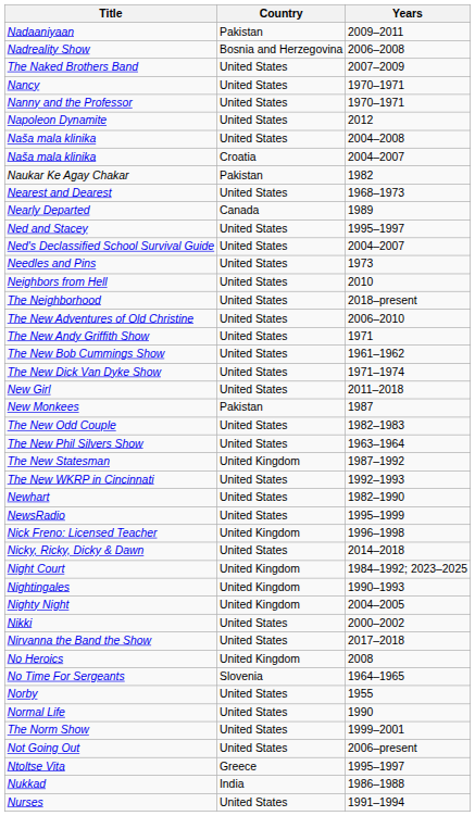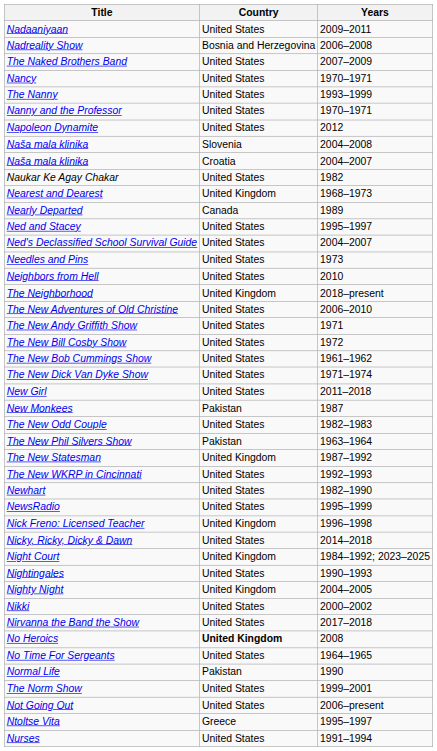 <table class="wikitable sortable">
 <tr>
 <th>Title</th>
 <th>Country</th>
 <th>Years</th>
 </tr>
 <tr>
 <td><em><a href='#'>Nadaaniyaan</a></em></td>
-<td>Pakistan</td>
+<td>United States</td>
 <td>2009–2011</td>
 </tr>
 <tr>
 <td><em><a href='#'>Nadreality Show</a></em></td>
 <td>Bosnia and Herzegovina</td>
 <td>2006–2008</td>
 </tr>
 <tr>
 <td><em><a href='#'>The Naked Brothers Band</a></em></td>
 <td>United States</td>
 <td>2007–2009</td>
 </tr>
 <tr>
 <td><em><a href='#'>Nancy</a></em></td>
 <td>United States</td>
 <td>1970–1971</td>
 </tr>
 <tr>
+<td><em><a href='#'>The Nanny</a></em></td>
+<td>United States</td>
+<td>1993–1999</td>
+</tr>
+<tr>
 <td><em><a href='#'>Nanny and the Professor</a></em></td>
 <td>United States</td>
 <td>1970–1971</td>
 </tr>
 <tr>
 <td><em><a href='#'>Napoleon Dynamite</a></em></td>
 <td>United States</td>
 <td>2012</td>
 </tr>
 <tr>
 <td><em><a href='#'>Naša mala klinika</a></em></td>
-<td>United States</td>
+<td>Slovenia</td>
 <td>2004–2008</td>
 </tr>
 <tr>
 <td><em><a href='#'>Naša mala klinika</a></em></td>
 <td>Croatia</td>
 <td>2004–2007</td>
 </tr>
 <tr>
 <td><em>Naukar Ke Agay Chakar</em></td>
-<td>Pakistan</td>
+<td>United States</td>
 <td>1982</td>
 </tr>
 <tr>
 <td><em><a href='#'>Nearest and Dearest</a></em></td>
-<td>United States</td>
+<td>United Kingdom</td>
 <td>1968–1973</td>
 </tr>
 <tr>
 <td><em><a href='#'>Nearly Departed</a></em></td>
 <td>Canada</td>
 <td>1989</td>
 </tr>
 <tr>
 <td><em><a href='#'>Ned and Stacey</a></em></td>
 <td>United States</td>
 <td>1995–1997</td>
 </tr>
 <tr>
 <td><em><a href='#'>Ned's Declassified School Survival Guide</a></em></td>
 <td>United States</td>
 <td>2004–2007</td>
 </tr>
 <tr>
 <td><em><a href='#'>Needles and Pins</a></em></td>
 <td>United States</td>
 <td>1973</td>
 </tr>
 <tr>
 <td><em><a href='#'>Neighbors from Hell</a></em></td>
 <td>United States</td>
 <td>2010</td>
 </tr>
 <tr>
 <td><em><a href='#'>The Neighborhood</a></em></td>
-<td>United States</td>
+<td>United Kingdom</td>
 <td>2018–present</td>
 </tr>
 <tr>
 <td><em><a href='#'>The New Adventures of Old Christine</a></em></td>
 <td>United States</td>
 <td>2006–2010</td>
 </tr>
 <tr>
 <td><em><a href='#'>The New Andy Griffith Show</a></em></td>
 <td>United States</td>
 <td>1971</td>
+</tr>
+<tr>
+<td><em><a href='#'>The New Bill Cosby Show</a></em></td>
+<td>United States</td>
+<td>1972</td>
 </tr>
 <tr>
 <td><em><a href='#'>The New Bob Cummings Show</a></em></td>
 <td>United States</td>
 <td>1961–1962</td>
 </tr>
 <tr>
 <td><em><a href='#'>The New Dick Van Dyke Show</a></em></td>
 <td>United States</td>
 <td>1971–1974</td>
 </tr>
 <tr>
 <td><em><a href='#'>New Girl</a></em></td>
 <td>United States</td>
 <td>2011–2018</td>
 </tr>
 <tr>
 <td><em><a href='#'>New Monkees</a></em></td>
 <td>Pakistan</td>
 <td>1987</td>
 </tr>
 <tr>
 <td><em><a href='#'>The New Odd Couple</a></em></td>
 <td>United States</td>
 <td>1982–1983</td>
 </tr>
 <tr>
 <td><em><a href='#'>The New Phil Silvers Show</a></em></td>
-<td>United States</td>
+<td>Pakistan</td>
 <td>1963–1964</td>
 </tr>
 <tr>
 <td><em><a href='#'>The New Statesman</a></em></td>
 <td>United Kingdom</td>
 <td>1987–1992</td>
 </tr>
 <tr>
 <td><em><a href='#'>The New WKRP in Cincinnati</a></em></td>
 <td>United States</td>
 <td>1992–1993</td>
 </tr>
 <tr>
 <td><em><a href='#'>Newhart</a></em></td>
 <td>United States</td>
 <td>1982–1990</td>
 </tr>
 <tr>
 <td><em><a href='#'>NewsRadio</a></em></td>
 <td>United States</td>
 <td>1995–1999</td>
 </tr>
 <tr>
 <td><em><a href='#'>Nick Freno: Licensed Teacher</a></em></td>
 <td>United Kingdom</td>
 <td>1996–1998</td>
 </tr>
 <tr>
 <td><em><a href='#'>Nicky, Ricky, Dicky & Dawn</a></em></td>
 <td>United States</td>
 <td>2014–2018</td>
 </tr>
 <tr>
 <td><em><a href='#'>Night Court</a></em></td>
 <td>United Kingdom</td>
 <td>1984–1992; 2023–2025</td>
 </tr>
 <tr>
 <td><em><a href='#'>Nightingales</a></em></td>
-<td>United Kingdom</td>
+<td>United States</td>
 <td>1990–1993</td>
 </tr>
 <tr>
 <td><em><a href='#'>Nighty Night</a></em></td>
 <td>United Kingdom</td>
 <td>2004–2005</td>
 </tr>
 <tr>
 <td><em><a href='#'>Nikki</a></em></td>
 <td>United States</td>
 <td>2000–2002</td>
 </tr>
 <tr>
 <td><em><a href='#'>Nirvanna the Band the Show</a></em></td>
 <td>United States</td>
 <td>2017–2018</td>
 </tr>
 <tr>
 <td><em><a href='#'>No Heroics</a></em></td>
-<td>United Kingdom</td>
+<td><strong>United Kingdom</strong></td>
 <td>2008</td>
 </tr>
 <tr>
 <td><em><a href='#'>No Time For Sergeants</a></em></td>
-<td>Slovenia</td>
+<td>United States</td>
 <td>1964–1965</td>
 </tr>
 <tr>
-<td><em><a href='#'>Norby</a></em></td>
-<td>United States</td>
-<td>1955</td>
-</tr>
-<tr>
 <td><em><a href='#'>Normal Life</a></em></td>
-<td>United States</td>
+<td>Pakistan</td>
 <td>1990</td>
 </tr>
 <tr>
 <td><em><a href='#'>The Norm Show</a></em></td>
 <td>United States</td>
 <td>1999–2001</td>
 </tr>
 <tr>
 <td><em><a href='#'>Not Going Out</a></em></td>
 <td>United States</td>
 <td>2006–present</td>
 </tr>
 <tr>
 <td><em><a href='#'>Ntoltse Vita</a></em></td>
 <td>Greece</td>
 <td>1995–1997</td>
 </tr>
 <tr>
-<td><em><a href='#'>Nukkad</a></em></td>
-<td>India</td>
-<td>1986–1988</td>
-</tr>
-<tr>
 <td><em><a href='#'>Nurses</a></em></td>
 <td>United States</td>
 <td>1991–1994</td>
 </tr>
 </table>
